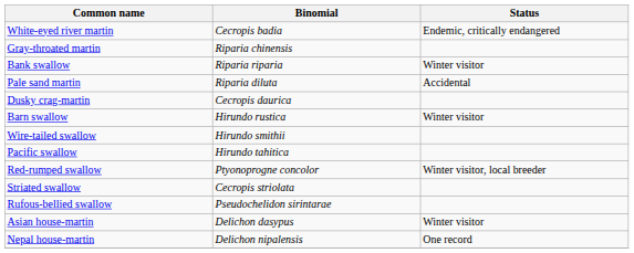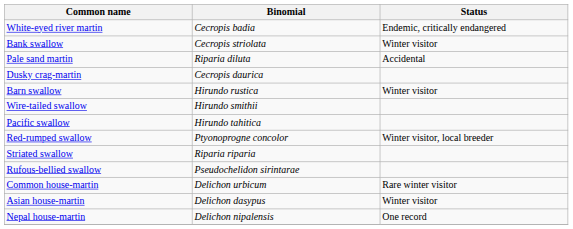 <table width=72% class="wikitable">
 <tr>
 <th width=24%>Common name</th>
 <th width=24%>Binomial</th>
 <th width=24%>Status</th>
 </tr>
 <tr>
 <td><a href='#'>White-eyed river martin</a></td>
 <td><em>Cecropis badia</em></td>
 <td>Endemic, critically endangered</td>
 </tr>
 <tr>
-<td><a href='#'>Gray-throated martin</a></td>
-<td><em>Riparia chinensis</em></td>
-<td></td>
-</tr>
-<tr>
 <td><a href='#'>Bank swallow</a></td>
-<td><em>Riparia riparia</em></td>
+<td><em>Cecropis striolata</em></td>
 <td>Winter visitor</td>
 </tr>
 <tr>
 <td><a href='#'>Pale sand martin</a></td>
 <td><em>Riparia diluta</em></td>
 <td>Accidental</td>
 </tr>
 <tr>
 <td><a href='#'>Dusky crag-martin</a></td>
 <td><em>Cecropis daurica</em></td>
 <td></td>
 </tr>
 <tr>
 <td><a href='#'>Barn swallow</a></td>
 <td><em>Hirundo rustica</em></td>
 <td>Winter visitor</td>
 </tr>
 <tr>
 <td><a href='#'>Wire-tailed swallow</a></td>
 <td><em>Hirundo smithii</em></td>
 <td></td>
 </tr>
 <tr>
 <td><a href='#'>Pacific swallow</a></td>
 <td><em>Hirundo tahitica</em></td>
 <td></td>
 </tr>
 <tr>
 <td><a href='#'>Red-rumped swallow</a></td>
 <td><em>Ptyonoprogne concolor</em></td>
 <td>Winter visitor, local breeder</td>
 </tr>
 <tr>
 <td><a href='#'>Striated swallow</a></td>
-<td><em>Cecropis striolata</em></td>
+<td><em>Riparia riparia</em></td>
 <td></td>
 </tr>
 <tr>
 <td><a href='#'>Rufous-bellied swallow</a></td>
 <td><em>Pseudochelidon sirintarae</em></td>
 <td></td>
+</tr>
+<tr>
+<td><a href='#'>Common house-martin</a></td>
+<td><em>Delichon urbicum</em></td>
+<td>Rare winter visitor</td>
 </tr>
 <tr>
 <td><a href='#'>Asian house-martin</a></td>
 <td><em>Delichon dasypus</em></td>
 <td>Winter visitor</td>
 </tr>
 <tr>
 <td><a href='#'>Nepal house-martin</a></td>
 <td><em>Delichon nipalensis</em></td>
 <td>One record</td>
 </tr>
 <tr>
 </tr>
 </table>
